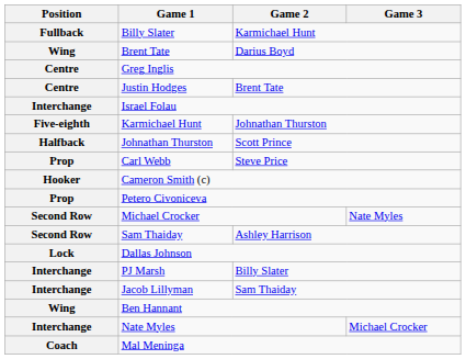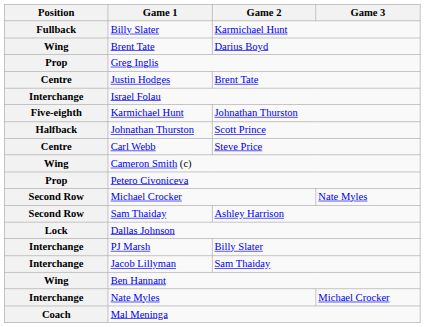 <table class="wikitable">
 <tr>
 <th width="150">Position</th>
 <th width="150">Game 1</th>
 <th width="150">Game 2</th>
 <th width="150">Game 3</th>
 </tr>
 <tr>
 <th>Fullback</th>
 <td colspan="1"> <a href='#'>Billy Slater</a></td>
 <td colspan="2"> <a href='#'>Karmichael Hunt</a></td>
 </tr>
 <tr>
 <th>Wing</th>
 <td colspan="1"> <a href='#'>Brent Tate</a></td>
 <td colspan="2"> <a href='#'>Darius Boyd</a></td>
 </tr>
 <tr>
-<th>Centre</th>
+<th>Prop</th>
 <td colspan="3"> <a href='#'>Greg Inglis</a></td>
 </tr>
 <tr>
 <th>Centre</th>
 <td colspan="1"> <a href='#'>Justin Hodges</a></td>
 <td colspan="2"> <a href='#'>Brent Tate</a></td>
 </tr>
 <tr>
 <th>Interchange</th>
 <td colspan="3"> <a href='#'>Israel Folau</a></td>
 </tr>
 <tr>
 <th>Five-eighth</th>
 <td colspan="1"> <a href='#'>Karmichael Hunt</a></td>
 <td colspan="2"> <a href='#'>Johnathan Thurston</a></td>
 </tr>
 <tr>
 <th>Halfback</th>
 <td colspan="1"> <a href='#'>Johnathan Thurston</a></td>
 <td colspan="2"> <a href='#'>Scott Prince</a></td>
 </tr>
 <tr>
-<th>Prop</th>
+<th>Centre</th>
 <td colspan="1"> <a href='#'>Carl Webb</a></td>
 <td colspan="2"> <a href='#'>Steve Price</a></td>
 </tr>
 <tr>
-<th>Hooker</th>
+<th>Wing</th>
 <td colspan="3"> <a href='#'>Cameron Smith</a> (c)</td>
 </tr>
 <tr>
 <th>Prop</th>
 <td colspan="3"> <a href='#'>Petero Civoniceva</a></td>
 </tr>
 <tr>
 <th>Second Row</th>
 <td colspan="2"> <a href='#'>Michael Crocker</a></td>
 <td colspan="1"> <a href='#'>Nate Myles</a></td>
 </tr>
 <tr>
 <th>Second Row</th>
 <td colspan="1"> <a href='#'>Sam Thaiday</a></td>
 <td colspan="2"> <a href='#'>Ashley Harrison</a></td>
 </tr>
 <tr>
 <th>Lock</th>
 <td colspan="3"> <a href='#'>Dallas Johnson</a></td>
 </tr>
 <tr>
 <th>Interchange</th>
 <td colspan="1"> <a href='#'>PJ Marsh</a></td>
 <td colspan="2"> <a href='#'>Billy Slater</a></td>
 </tr>
 <tr>
 <th>Interchange</th>
 <td colspan="1"> <a href='#'>Jacob Lillyman</a></td>
 <td colspan="2"> <a href='#'>Sam Thaiday</a></td>
 </tr>
 <tr>
 <th>Wing</th>
 <td colspan="3"> <a href='#'>Ben Hannant</a></td>
 </tr>
 <tr>
 <th>Interchange</th>
 <td colspan="2"> <a href='#'>Nate Myles</a></td>
 <td colspan="1"> <a href='#'>Michael Crocker</a></td>
 </tr>
 <tr>
 <th>Coach</th>
 <td colspan="3"> <a href='#'>Mal Meninga</a></td>
 </tr>
 </table>
